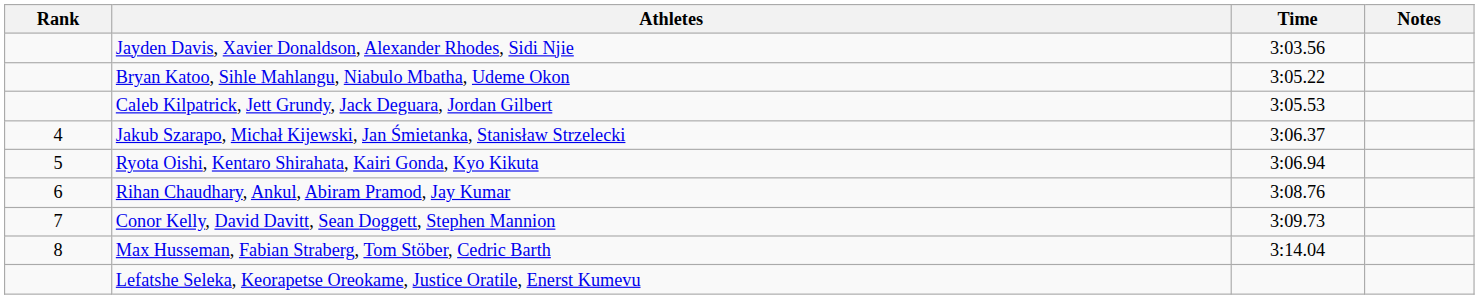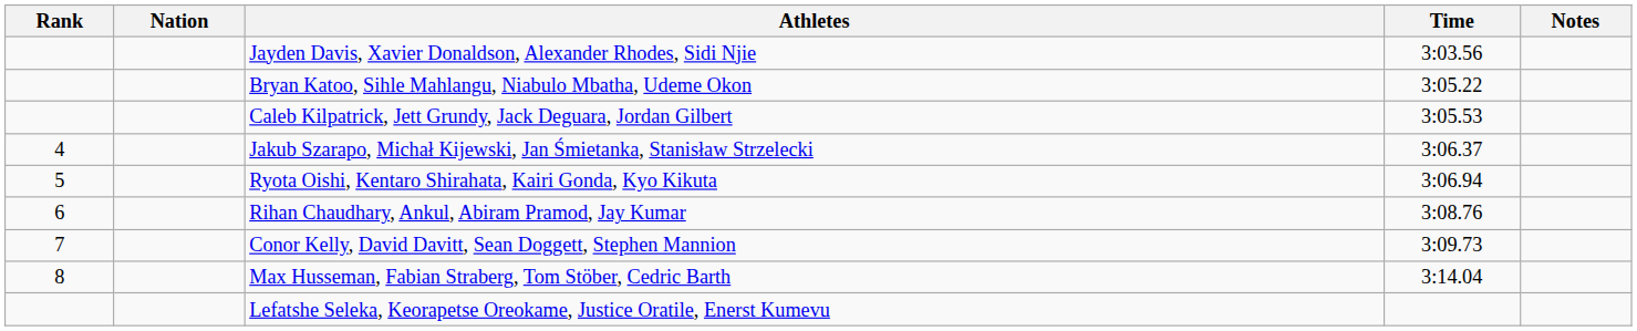 <table class="wikitable sortable" style="text-align:center;width: 65%;">
 <tr>
 <th scope="col">Rank</th>
+<th scope="col">Nation</th>
 <th scope="col">Athletes</th>
 <th scope="col">Time</th>
 <th scope="col">Notes</th>
 </tr>
 <tr>
 <td></td>
+<td align=left></td>
 <td align=left><a href='#'>Jayden Davis</a>, <a href='#'>Xavier Donaldson</a>, <a href='#'>Alexander Rhodes</a>, <a href='#'>Sidi Njie</a></td>
 <td>3:03.56</td>
 <td></td>
 </tr>
 <tr>
 <td></td>
+<td align=left></td>
 <td align=left><a href='#'>Bryan Katoo</a>, <a href='#'>Sihle Mahlangu</a>, <a href='#'>Niabulo Mbatha</a>, <a href='#'>Udeme Okon</a></td>
 <td>3:05.22</td>
 <td></td>
 </tr>
 <tr>
 <td></td>
+<td align=left></td>
 <td align=left><a href='#'>Caleb Kilpatrick</a>, <a href='#'>Jett Grundy</a>, <a href='#'>Jack Deguara</a>, <a href='#'>Jordan Gilbert</a></td>
 <td>3:05.53</td>
 <td></td>
 </tr>
 <tr>
 <td>4</td>
+<td align=left></td>
 <td align=left><a href='#'>Jakub Szarapo</a>, <a href='#'>Michał Kijewski</a>, <a href='#'>Jan Śmietanka</a>, <a href='#'>Stanisław Strzelecki</a></td>
 <td>3:06.37</td>
 <td></td>
 </tr>
 <tr>
 <td>5</td>
+<td align=left></td>
 <td align=left><a href='#'>Ryota Oishi</a>, <a href='#'>Kentaro Shirahata</a>, <a href='#'>Kairi Gonda</a>, <a href='#'>Kyo Kikuta</a></td>
 <td>3:06.94</td>
 <td></td>
 </tr>
 <tr>
 <td>6</td>
+<td align=left></td>
 <td align=left><a href='#'>Rihan Chaudhary</a>, <a href='#'>Ankul</a>, <a href='#'>Abiram Pramod</a>, <a href='#'>Jay Kumar</a></td>
 <td>3:08.76</td>
 <td></td>
 </tr>
 <tr>
 <td>7</td>
+<td align=left></td>
 <td align=left><a href='#'>Conor Kelly</a>, <a href='#'>David Davitt</a>, <a href='#'>Sean Doggett</a>, <a href='#'>Stephen Mannion</a></td>
 <td>3:09.73</td>
 <td></td>
 </tr>
 <tr>
 <td>8</td>
+<td align=left></td>
 <td align=left><a href='#'>Max Husseman</a>, <a href='#'>Fabian Straberg</a>, <a href='#'>Tom Stöber</a>, <a href='#'>Cedric Barth</a></td>
 <td>3:14.04</td>
 <td></td>
 </tr>
 <tr>
 <td></td>
+<td align=left></td>
 <td align=left><a href='#'>Lefatshe Seleka</a>, <a href='#'>Keorapetse Oreokame</a>, <a href='#'>Justice Oratile</a>, <a href='#'>Enerst Kumevu</a></td>
 <td></td>
 <td></td>
 </tr>
 </table>
